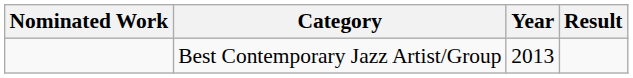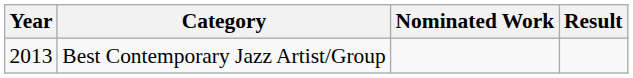 <table class="wikitable">
 <tr>
+<th>Year</th>
+<th>Category</th>
 <th>Nominated Work</th>
-<th>Category</th>
-<th>Year</th>
 <th>Result</th>
 </tr>
 <tr>
+<td>2013</td>
+<td>Best Contemporary Jazz Artist/Group</td>
 <td></td>
-<td>Best Contemporary Jazz Artist/Group</td>
-<td>2013</td>
 <td></td>
 </tr>
 </table>
